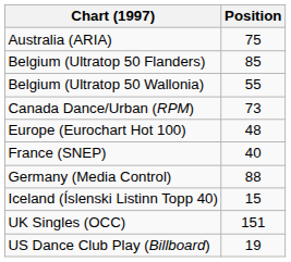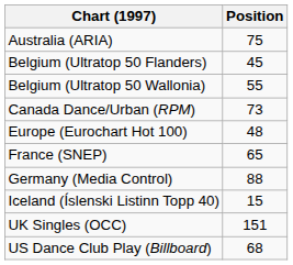 <table class="wikitable sortable">
 <tr>
 <th>Chart (1997)</th>
 <th>Position</th>
 </tr>
 <tr>
 <td>Australia (ARIA)</td>
 <td align="center">75</td>
 </tr>
 <tr>
 <td>Belgium (Ultratop 50 Flanders)</td>
-<td align="center">85</td>
+<td align="center">45</td>
 </tr>
 <tr>
 <td>Belgium (Ultratop 50 Wallonia)</td>
 <td align="center">55</td>
 </tr>
 <tr>
 <td>Canada Dance/Urban (<em>RPM</em>)</td>
 <td align="center">73</td>
 </tr>
 <tr>
 <td>Europe (Eurochart Hot 100)</td>
 <td align="center">48</td>
 </tr>
 <tr>
 <td>France (SNEP)</td>
-<td align="center">40</td>
+<td align="center">65</td>
 </tr>
 <tr>
 <td>Germany (Media Control)</td>
 <td align="center">88</td>
 </tr>
 <tr>
 <td>Iceland (Íslenski Listinn Topp 40)</td>
 <td align="center">15</td>
 </tr>
 <tr>
 <td>UK Singles (OCC)</td>
 <td align="center">151</td>
 </tr>
 <tr>
 <td>US Dance Club Play (<em>Billboard</em>)</td>
-<td align="center">19</td>
+<td align="center">68</td>
 </tr>
 </table>
